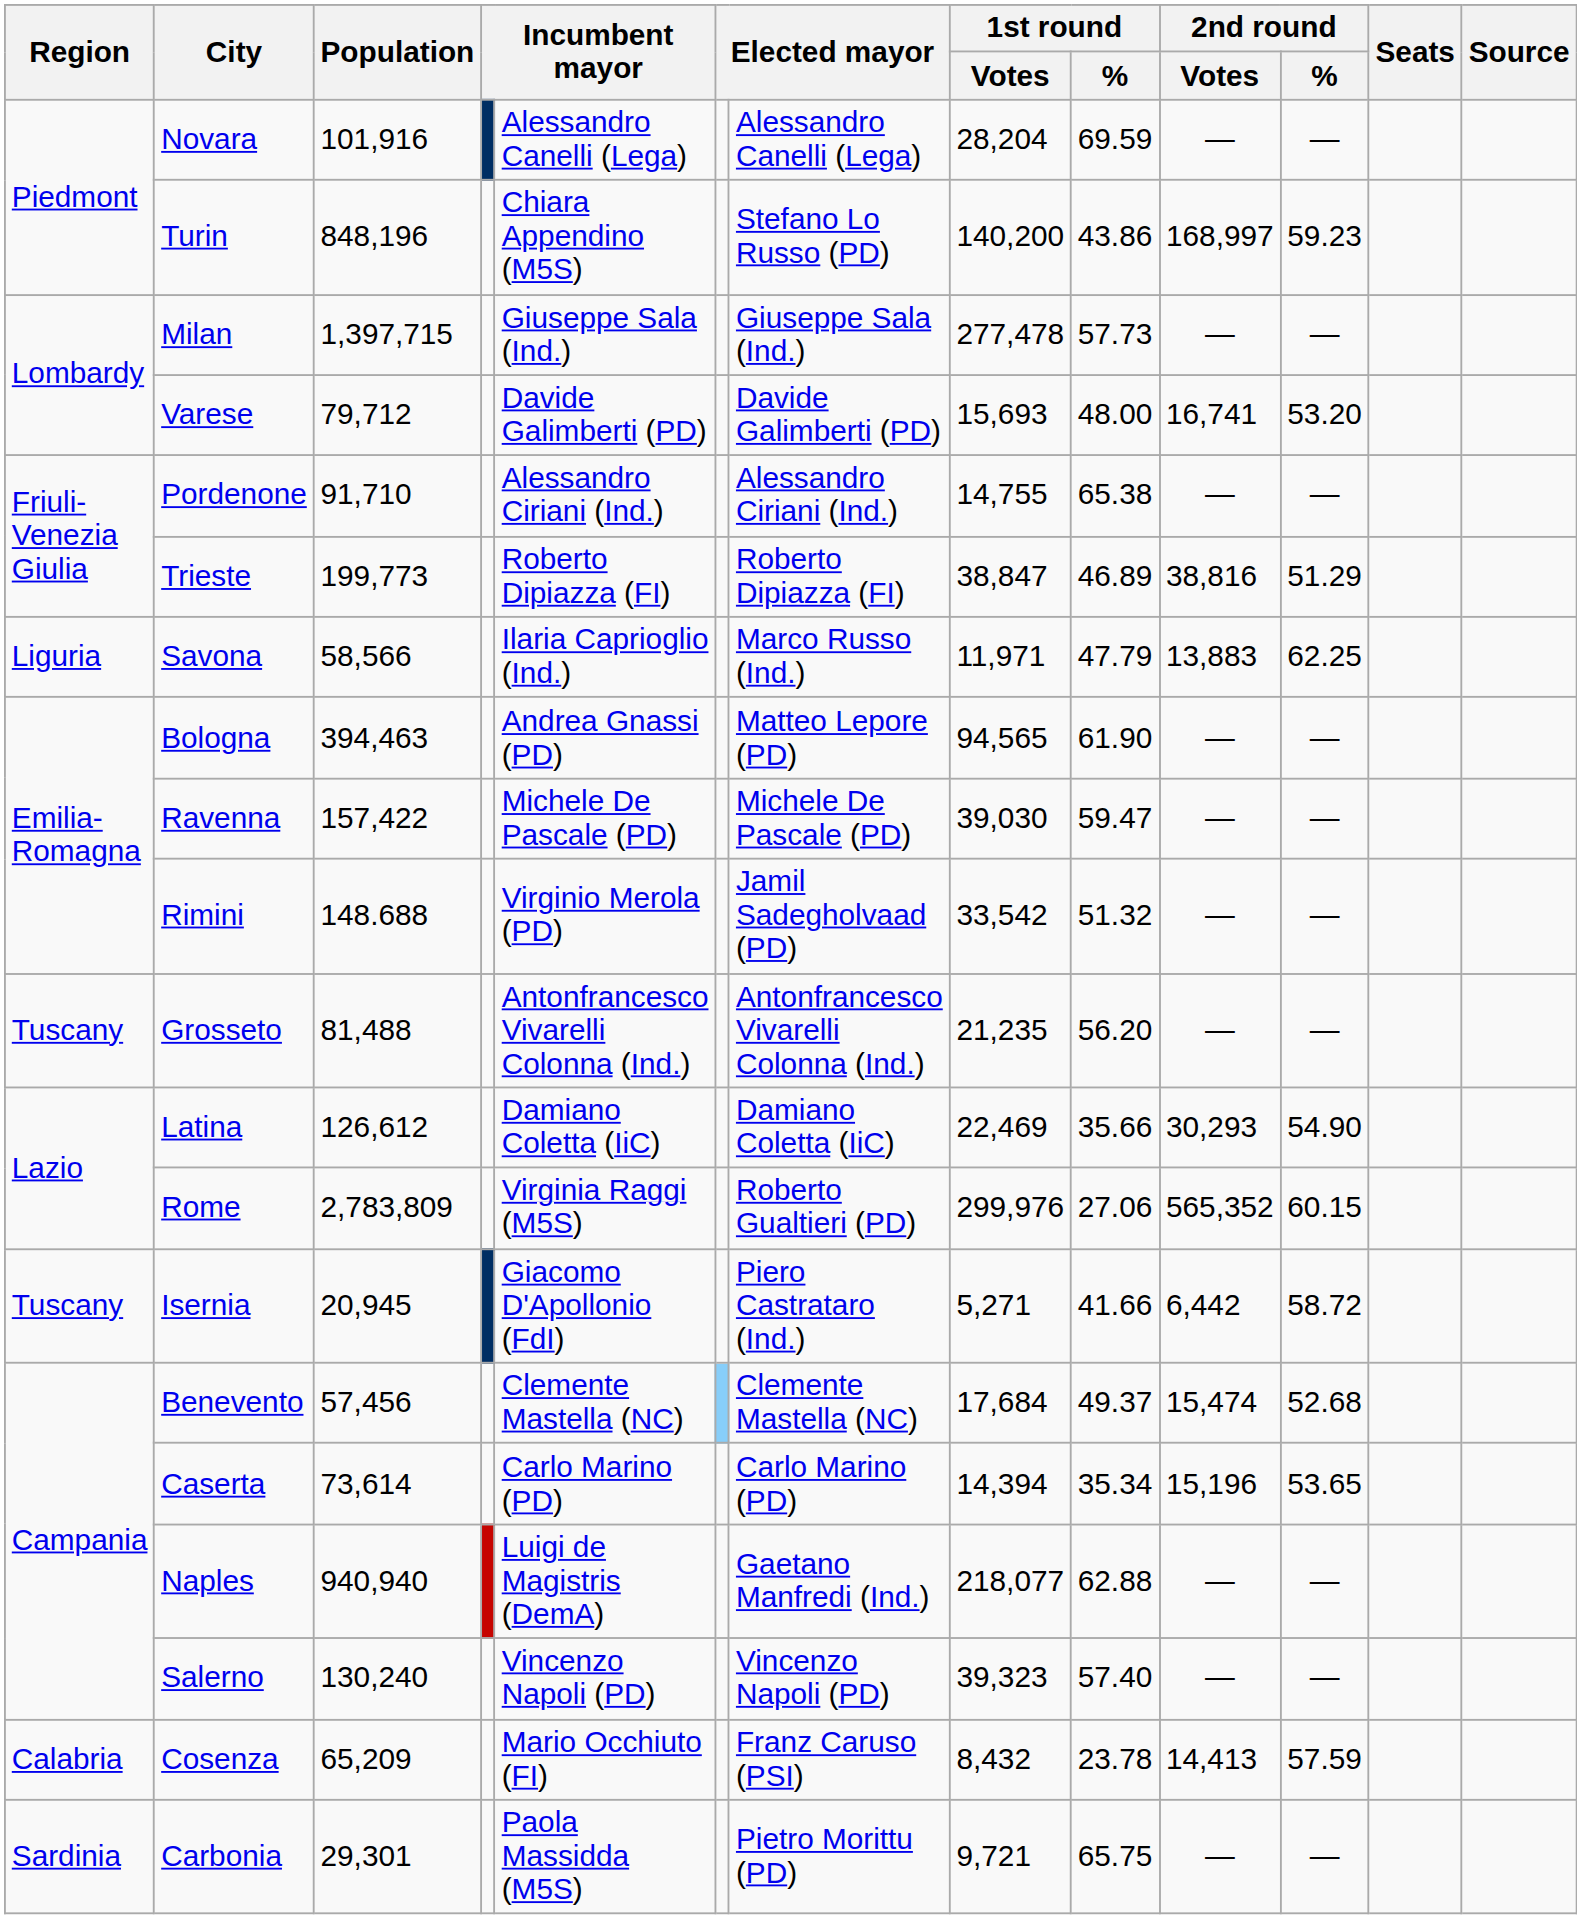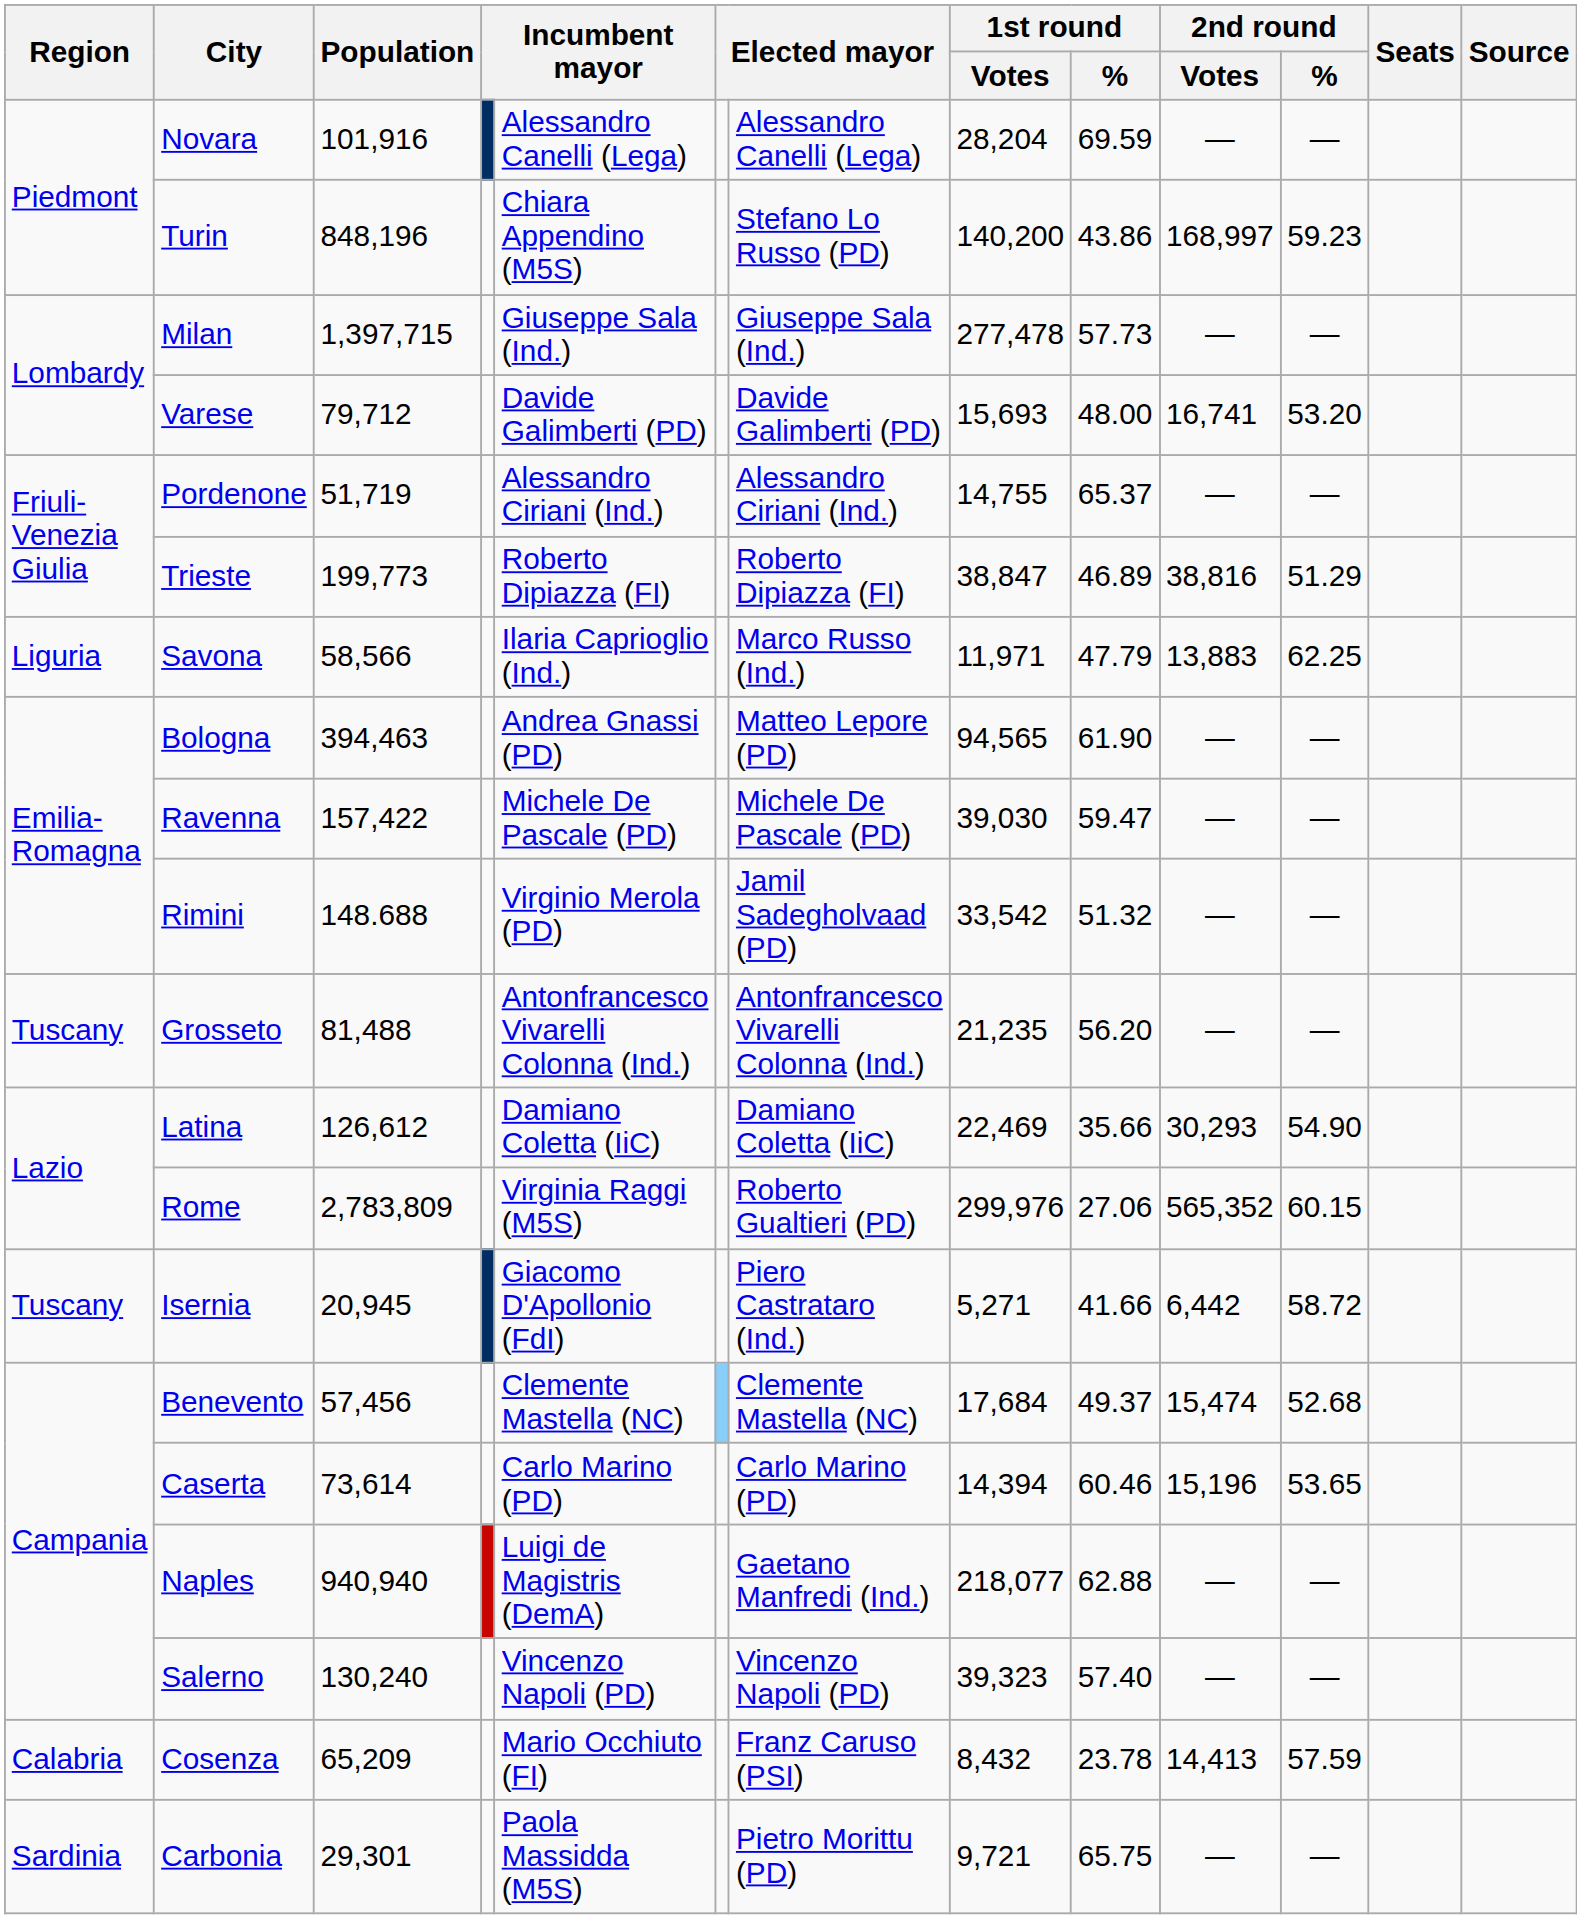 <table class=wikitable>
 <tr>
 <th rowspan=2>Region</th>
 <th rowspan=2>City</th>
 <th rowspan=2>Population</th>
 <th colspan=2 rowspan=2>Incumbent mayor</th>
 <th colspan=2 rowspan=2>Elected mayor</th>
 <th colspan=2>1st round</th>
 <th colspan=2>2nd round</th>
 <th rowspan=2>Seats</th>
 <th rowspan=2>Source</th>
 </tr>
 <tr>
 <th>Votes</th>
 <th>%</th>
 <th>Votes</th>
 <th>%</th>
 </tr>
 <tr>
 <td rowspan=2> <a href='#'>Piedmont</a></td>
 <td><a href='#'>Novara</a></td>
 <td>101,916</td>
 <td bgcolor=#002E63></td>
 <td><a href='#'>Alessandro Canelli</a> (<a href='#'>Lega</a>)</td>
 <td bgcolor=></td>
 <td><a href='#'>Alessandro Canelli</a> (<a href='#'>Lega</a>)</td>
 <td>28,204</td>
 <td>69.59</td>
 <td align=center>—</td>
 <td align=center>—</td>
 <td></td>
 <td></td>
 </tr>
 <tr>
 <td><a href='#'>Turin</a></td>
 <td>848,196</td>
 <td bgcolor=></td>
 <td><a href='#'>Chiara Appendino</a> (<a href='#'>M5S</a>)</td>
 <td bgcolor=></td>
 <td><a href='#'>Stefano Lo Russo</a> (<a href='#'>PD</a>)</td>
 <td>140,200</td>
 <td>43.86</td>
 <td>168,997</td>
 <td>59.23</td>
 <td></td>
 <td></td>
 </tr>
 <tr>
 <td rowspan=2> <a href='#'>Lombardy</a></td>
 <td><a href='#'>Milan</a></td>
 <td>1,397,715</td>
 <td bgcolor=></td>
 <td><a href='#'>Giuseppe Sala</a> (<a href='#'>Ind.</a>)</td>
 <td bgcolor=></td>
 <td><a href='#'>Giuseppe Sala</a> (<a href='#'>Ind.</a>)</td>
 <td>277,478</td>
 <td>57.73</td>
 <td align=center>—</td>
 <td align=center>—</td>
 <td></td>
 <td></td>
 </tr>
 <tr>
 <td><a href='#'>Varese</a></td>
 <td>79,712</td>
 <td bgcolor=></td>
 <td><a href='#'>Davide Galimberti</a> (<a href='#'>PD</a>)</td>
 <td bgcolor=></td>
 <td><a href='#'>Davide Galimberti</a> (<a href='#'>PD</a>)</td>
 <td>15,693</td>
 <td>48.00</td>
 <td>16,741</td>
 <td>53.20</td>
 <td></td>
 <td></td>
 </tr>
 <tr>
 <td rowspan=2> <a href='#'>Friuli-Venezia Giulia</a></td>
 <td><a href='#'>Pordenone</a></td>
-<td>91,710</td>
+<td>51,719</td>
 <td bgcolor=></td>
 <td><a href='#'>Alessandro Ciriani</a> (<a href='#'>Ind.</a>)</td>
 <td bgcolor=></td>
 <td><a href='#'>Alessandro Ciriani</a> (<a href='#'>Ind.</a>)</td>
 <td>14,755</td>
-<td>65.38</td>
+<td>65.37</td>
 <td align=center>—</td>
 <td align=center>—</td>
 <td></td>
 <td></td>
 </tr>
 <tr>
 <td><a href='#'>Trieste</a></td>
 <td>199,773</td>
 <td bgcolor=></td>
 <td><a href='#'>Roberto Dipiazza</a> (<a href='#'>FI</a>)</td>
 <td bgcolor=></td>
 <td><a href='#'>Roberto Dipiazza</a> (<a href='#'>FI</a>)</td>
 <td>38,847</td>
 <td>46.89</td>
 <td>38,816</td>
 <td>51.29</td>
 <td></td>
 <td></td>
 </tr>
 <tr>
 <td> <a href='#'>Liguria</a></td>
 <td><a href='#'>Savona</a></td>
 <td>58,566</td>
 <td bgcolor=></td>
 <td><a href='#'>Ilaria Caprioglio</a> (<a href='#'>Ind.</a>)</td>
 <td bgcolor=></td>
 <td><a href='#'>Marco Russo</a> (<a href='#'>Ind.</a>)</td>
 <td>11,971</td>
 <td>47.79</td>
 <td>13,883</td>
 <td>62.25</td>
 <td></td>
 <td></td>
 </tr>
 <tr>
 <td rowspan=3> <a href='#'>Emilia-Romagna</a></td>
 <td><a href='#'>Bologna</a></td>
 <td>394,463</td>
 <td bgcolor=></td>
 <td><a href='#'>Andrea Gnassi</a> (<a href='#'>PD</a>)</td>
 <td bgcolor=></td>
 <td><a href='#'>Matteo Lepore</a> (<a href='#'>PD</a>)</td>
 <td>94,565</td>
 <td>61.90</td>
 <td align=center>—</td>
 <td align=center>—</td>
 <td></td>
 <td></td>
 </tr>
 <tr>
 <td><a href='#'>Ravenna</a></td>
 <td>157,422</td>
 <td bgcolor=></td>
 <td><a href='#'>Michele De Pascale</a> (<a href='#'>PD</a>)</td>
 <td bgcolor=></td>
 <td><a href='#'>Michele De Pascale</a> (<a href='#'>PD</a>)</td>
 <td>39,030</td>
 <td>59.47</td>
 <td align=center>—</td>
 <td align=center>—</td>
 <td></td>
 <td></td>
 </tr>
 <tr>
 <td><a href='#'>Rimini</a></td>
 <td>148.688</td>
 <td bgcolor=></td>
 <td><a href='#'>Virginio Merola</a> (<a href='#'>PD</a>)</td>
 <td bgcolor=></td>
 <td><a href='#'>Jamil Sadegholvaad</a> (<a href='#'>PD</a>)</td>
 <td>33,542</td>
 <td>51.32</td>
 <td align=center>—</td>
 <td align=center>—</td>
 <td></td>
 <td></td>
 </tr>
 <tr>
 <td> <a href='#'>Tuscany</a></td>
 <td><a href='#'>Grosseto</a></td>
 <td>81,488</td>
 <td bgcolor=></td>
 <td><a href='#'>Antonfrancesco Vivarelli Colonna</a> (<a href='#'>Ind.</a>)</td>
 <td bgcolor=></td>
 <td><a href='#'>Antonfrancesco Vivarelli Colonna</a> (<a href='#'>Ind.</a>)</td>
 <td>21,235</td>
 <td>56.20</td>
 <td align=center>—</td>
 <td align=center>—</td>
 <td></td>
 <td></td>
 </tr>
 <tr>
 <td rowspan=2> <a href='#'>Lazio</a></td>
 <td><a href='#'>Latina</a></td>
 <td>126,612</td>
 <td bgcolor=></td>
 <td><a href='#'>Damiano Coletta</a> (<a href='#'>IiC</a>)</td>
 <td bgcolor=></td>
 <td><a href='#'>Damiano Coletta</a> (<a href='#'>IiC</a>)</td>
 <td>22,469</td>
 <td>35.66</td>
 <td>30,293</td>
 <td>54.90</td>
 <td></td>
 <td></td>
 </tr>
 <tr>
 <td><a href='#'>Rome</a></td>
 <td>2,783,809</td>
 <td bgcolor=></td>
 <td><a href='#'>Virginia Raggi</a> (<a href='#'>M5S</a>)</td>
 <td bgcolor=></td>
 <td><a href='#'>Roberto Gualtieri</a> (<a href='#'>PD</a>)</td>
 <td>299,976</td>
 <td>27.06</td>
 <td>565,352</td>
 <td>60.15</td>
 <td></td>
 <td></td>
 </tr>
 <tr>
 <td> <a href='#'>Tuscany</a></td>
 <td><a href='#'>Isernia</a></td>
 <td>20,945</td>
 <td bgcolor=#002E63></td>
 <td><a href='#'>Giacomo D'Apollonio</a> (<a href='#'>FdI</a>)</td>
 <td bgcolor=></td>
 <td><a href='#'>Piero Castrataro</a> (<a href='#'>Ind.</a>)</td>
 <td>5,271</td>
 <td>41.66</td>
 <td>6,442</td>
 <td>58.72</td>
 <td></td>
 <td></td>
 </tr>
 <tr>
 <td rowspan=4> <a href='#'>Campania</a></td>
 <td><a href='#'>Benevento</a></td>
 <td>57,456</td>
 <td bgcolor=></td>
 <td><a href='#'>Clemente Mastella</a> (<a href='#'>NC</a>)</td>
 <td bgcolor=#87CEFA></td>
 <td><a href='#'>Clemente Mastella</a> (<a href='#'>NC</a>)</td>
 <td>17,684</td>
 <td>49.37</td>
 <td>15,474</td>
 <td>52.68</td>
 <td></td>
 <td></td>
 </tr>
 <tr>
 <td><a href='#'>Caserta</a></td>
 <td>73,614</td>
 <td bgcolor=></td>
 <td><a href='#'>Carlo Marino</a> (<a href='#'>PD</a>)</td>
 <td bgcolor=></td>
 <td><a href='#'>Carlo Marino</a> (<a href='#'>PD</a>)</td>
 <td>14,394</td>
-<td>35.34</td>
+<td>60.46</td>
 <td>15,196</td>
 <td>53.65</td>
 <td></td>
 <td></td>
 </tr>
 <tr>
 <td><a href='#'>Naples</a></td>
 <td>940,940</td>
 <td bgcolor=#C60400></td>
 <td><a href='#'>Luigi de Magistris</a> (<a href='#'>DemA</a>)</td>
 <td bgcolor=></td>
 <td><a href='#'>Gaetano Manfredi</a> (<a href='#'>Ind.</a>)</td>
 <td>218,077</td>
 <td>62.88</td>
 <td align=center>—</td>
 <td align=center>—</td>
 <td></td>
 <td></td>
 </tr>
 <tr>
 <td><a href='#'>Salerno</a></td>
 <td>130,240</td>
 <td bgcolor=></td>
 <td><a href='#'>Vincenzo Napoli</a> (<a href='#'>PD</a>)</td>
 <td bgcolor=></td>
 <td><a href='#'>Vincenzo Napoli</a> (<a href='#'>PD</a>)</td>
 <td>39,323</td>
 <td>57.40</td>
 <td align=center>—</td>
 <td align=center>—</td>
 <td></td>
 <td></td>
 </tr>
 <tr>
 <td> <a href='#'>Calabria</a></td>
 <td><a href='#'>Cosenza</a></td>
 <td>65,209</td>
 <td bgcolor=></td>
 <td><a href='#'>Mario Occhiuto</a> (<a href='#'>FI</a>)</td>
 <td bgcolor=></td>
 <td><a href='#'>Franz Caruso</a> (<a href='#'>PSI</a>)</td>
 <td>8,432</td>
 <td>23.78</td>
 <td>14,413</td>
 <td>57.59</td>
 <td></td>
 <td></td>
 </tr>
 <tr>
 <td> <a href='#'>Sardinia</a></td>
 <td><a href='#'>Carbonia</a></td>
 <td>29,301</td>
 <td bgcolor=></td>
 <td><a href='#'>Paola Massidda</a> (<a href='#'>M5S</a>)</td>
 <td bgcolor=></td>
 <td><a href='#'>Pietro Morittu</a> (<a href='#'>PD</a>)</td>
 <td>9,721</td>
 <td>65.75</td>
 <td align=center>—</td>
 <td align=center>—</td>
 <td></td>
 <td></td>
 </tr>
 </table>
